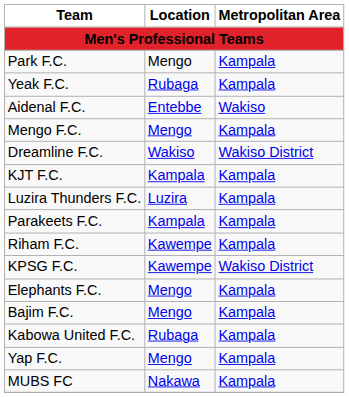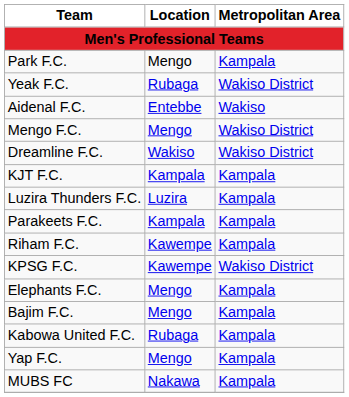 <table class="wikitable sortable" style="text-align:left">
 <tr>
 <th style="background:white">Team</th>
 <th style="background:white">Location</th>
 <th style="background:white">Metropolitan Area</th>
 </tr>
 <tr>
 <th colspan="3" style="background:#E2222A;"><span>Men's Professional Teams</span></th>
 </tr>
 <tr>
 <td>Park F.C.</td>
 <td>Mengo</td>
 <td><a href='#'>Kampala</a></td>
 </tr>
 <tr>
 <td>Yeak F.C.</td>
 <td><a href='#'>Rubaga</a></td>
-<td><a href='#'>Kampala</a></td>
+<td><a href='#'>Wakiso District</a></td>
 </tr>
 <tr>
 <td>Aidenal F.C.</td>
 <td><a href='#'>Entebbe</a></td>
 <td><a href='#'>Wakiso</a></td>
 </tr>
 <tr>
 <td>Mengo F.C.</td>
 <td><a href='#'>Mengo</a></td>
-<td><a href='#'>Kampala</a></td>
+<td><a href='#'>Wakiso District</a></td>
 </tr>
 <tr>
 <td>Dreamline F.C.</td>
 <td><a href='#'>Wakiso</a></td>
 <td><a href='#'>Wakiso District</a></td>
 </tr>
 <tr>
 <td>KJT F.C.</td>
 <td><a href='#'>Kampala</a></td>
 <td><a href='#'>Kampala</a></td>
 </tr>
 <tr>
 <td>Luzira Thunders F.C.</td>
 <td><a href='#'>Luzira</a></td>
 <td><a href='#'>Kampala</a></td>
 </tr>
 <tr>
 <td>Parakeets F.C.</td>
 <td><a href='#'>Kampala</a></td>
 <td><a href='#'>Kampala</a></td>
 </tr>
 <tr>
 <td>Riham F.C.</td>
 <td><a href='#'>Kawempe</a></td>
 <td><a href='#'>Kampala</a></td>
 </tr>
 <tr>
 <td>KPSG F.C.</td>
 <td><a href='#'>Kawempe</a></td>
 <td><a href='#'>Wakiso District</a></td>
 </tr>
 <tr>
 <td>Elephants F.C.</td>
 <td><a href='#'>Mengo</a></td>
 <td><a href='#'>Kampala</a></td>
 </tr>
 <tr>
 <td>Bajim F.C.</td>
 <td><a href='#'>Mengo</a></td>
 <td><a href='#'>Kampala</a></td>
 </tr>
 <tr>
 <td>Kabowa United F.C.</td>
 <td><a href='#'>Rubaga</a></td>
 <td><a href='#'>Kampala</a></td>
 </tr>
 <tr>
 <td>Yap F.C.</td>
 <td><a href='#'>Mengo</a></td>
 <td><a href='#'>Kampala</a></td>
 </tr>
 <tr>
 <td>MUBS FC</td>
 <td><a href='#'>Nakawa</a></td>
 <td><a href='#'>Kampala</a></td>
 </tr>
 <tr>
 </tr>
 </table>
